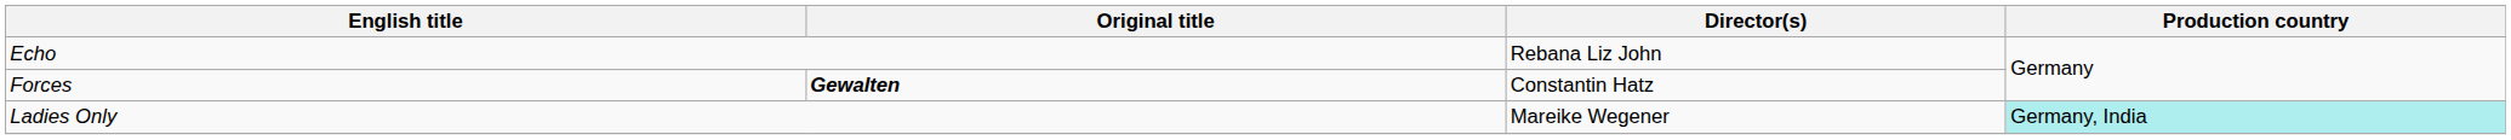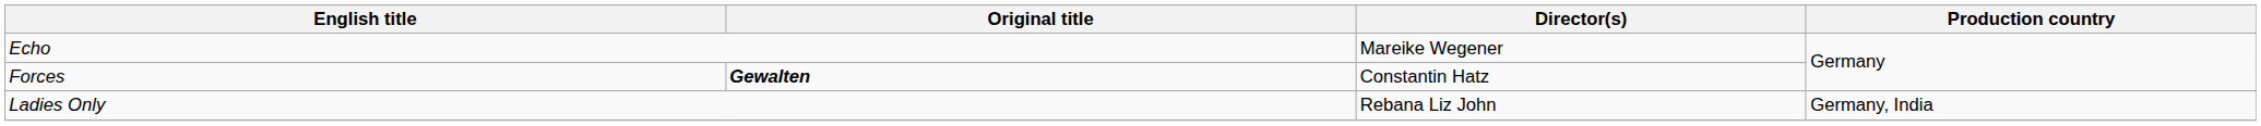 <table class="wikitable" width="100%" cellpadding="5">
 <tr>
 <th scope="col" width="32%">English title</th>
 <th scope="col" width="28%">Original title</th>
 <th scope="col" width="20%">Director(s)</th>
 <th scope="col" width="20%">Production country</th>
 </tr>
 <tr>
 <td colspan="2"><em>Echo</em></td>
-<td>Rebana Liz John</td>
+<td>Mareike Wegener</td>
 <td rowspan="2">Germany</td>
 </tr>
 <tr>
 <td><em>Forces</em></td>
 <td><strong><em>Gewalten</em></strong></td>
 <td>Constantin Hatz</td>
 </tr>
 <tr>
 <td colspan="2"><em>Ladies Only</em></td>
-<td>Mareike Wegener</td>
-<td style="background: paleturquoise;">Germany, India</td>
+<td>Rebana Liz John</td>
+<td>Germany, India</td>
 </tr>
 <tr>
 </tr>
 </table>
